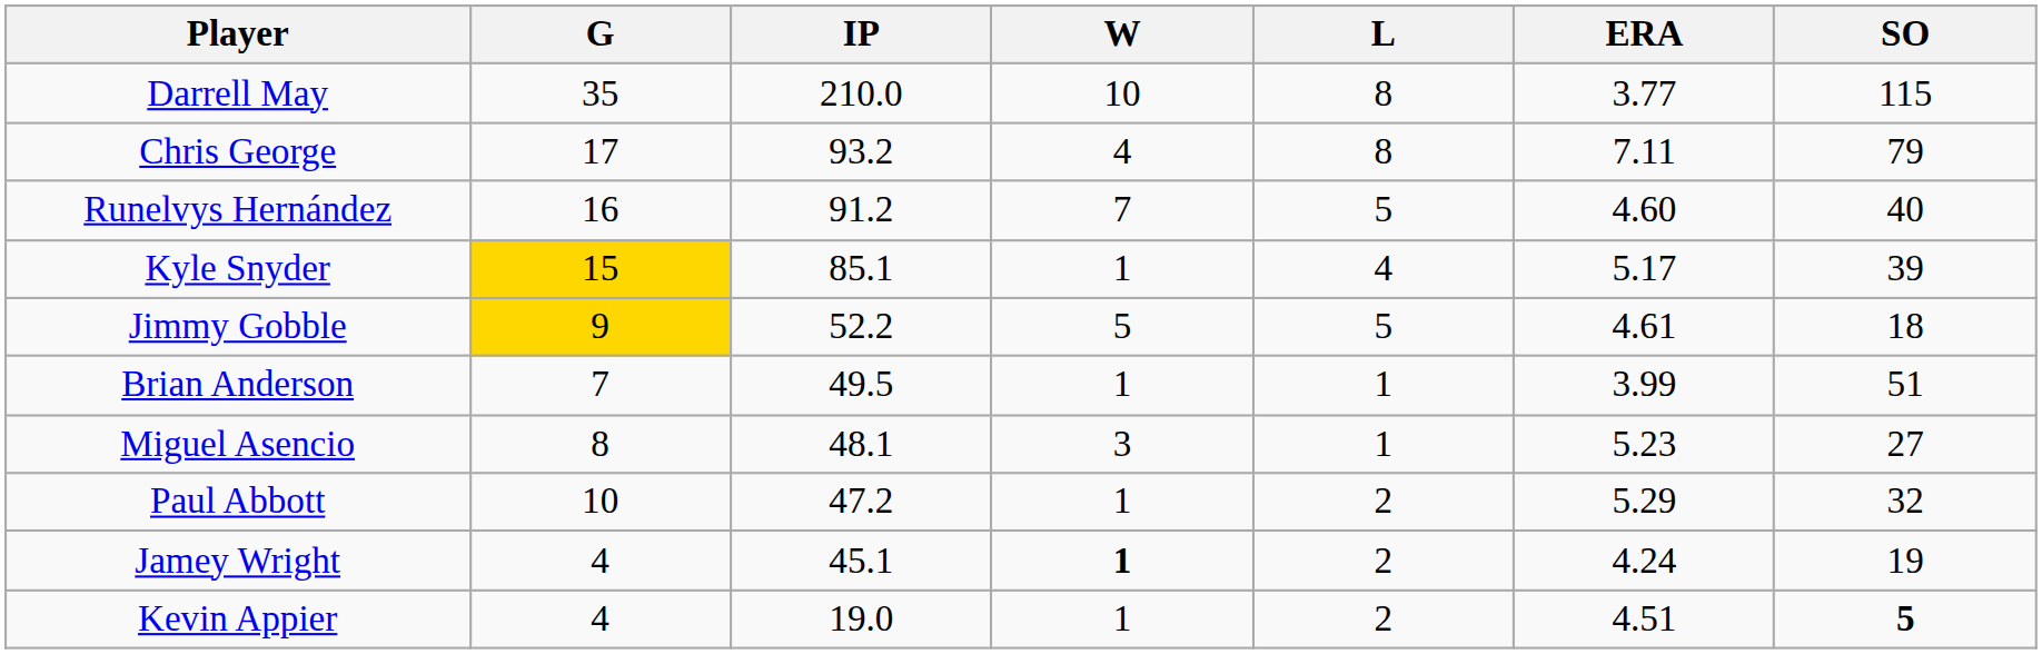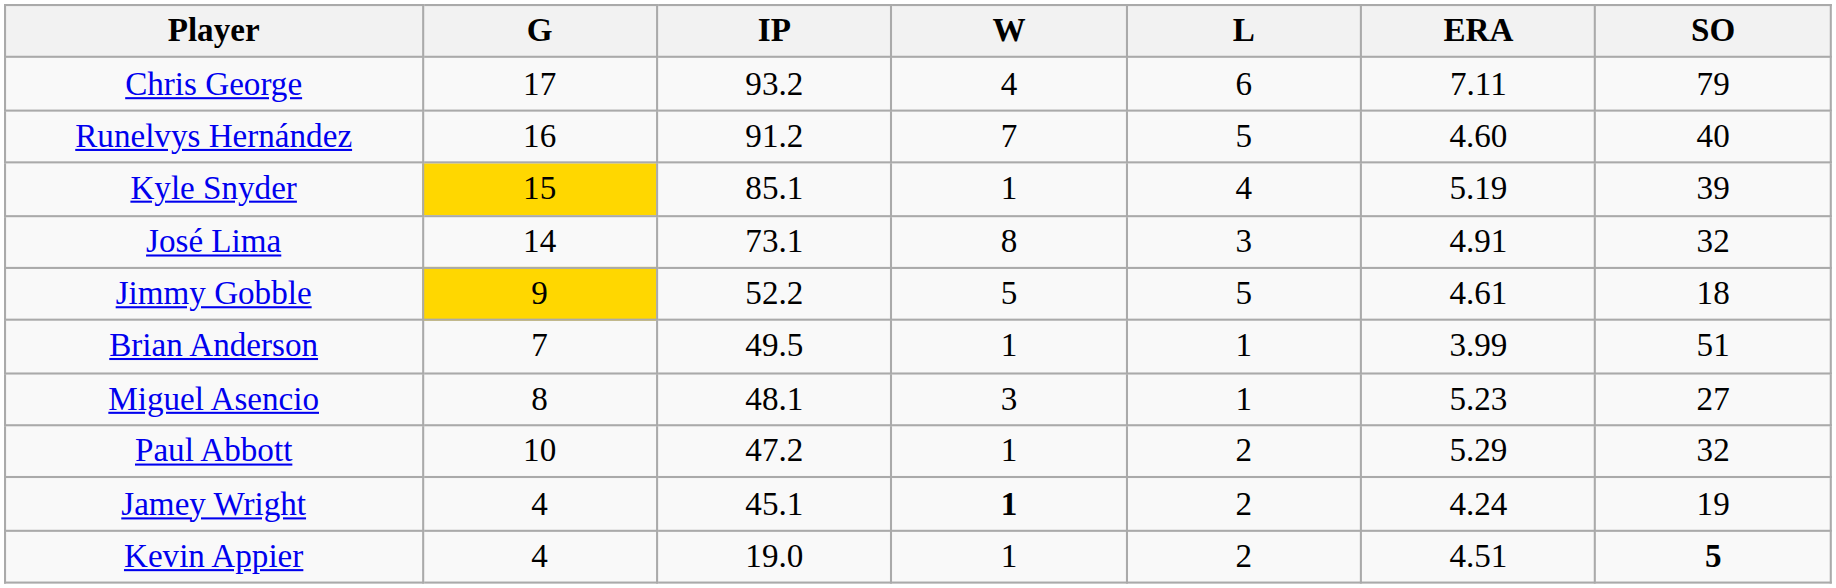 <table class="wikitable sortable">
 <tr>
 <th bgcolor="#DDDDFF" width="16%">Player</th>
 <th bgcolor="#DDDDFF" width="9%">G</th>
 <th bgcolor="#DDDDFF" width="9%">IP</th>
 <th bgcolor="#DDDDFF" width="9%">W</th>
 <th bgcolor="#DDDDFF" width="9%">L</th>
 <th bgcolor="#DDDDFF" width="9%">ERA</th>
 <th bgcolor="#DDDDFF" width="9%">SO</th>
 </tr>
-<tr align="center">
-<td><a href='#'>Darrell May</a></td>
-<td>35</td>
-<td>210.0</td>
-<td>10</td>
-<td>8</td>
-<td>3.77</td>
-<td>115</td>
-</tr>
 <tr align=center>
 <td><a href='#'>Chris George</a></td>
 <td>17</td>
 <td>93.2</td>
 <td>4</td>
-<td>8</td>
+<td>6</td>
 <td>7.11</td>
 <td>79</td>
 </tr>
 <tr align=center>
 <td><a href='#'>Runelvys Hernández</a></td>
 <td>16</td>
 <td>91.2</td>
 <td>7</td>
 <td>5</td>
 <td>4.60</td>
 <td>40</td>
 </tr>
 <tr align=center>
 <td><a href='#'>Kyle Snyder</a></td>
 <td style="background: gold;">15</td>
 <td>85.1</td>
 <td>1</td>
 <td>4</td>
-<td>5.17</td>
+<td>5.19</td>
 <td>39</td>
+</tr>
+<tr align=center>
+<td><a href='#'>José Lima</a></td>
+<td>14</td>
+<td>73.1</td>
+<td>8</td>
+<td>3</td>
+<td>4.91</td>
+<td>32</td>
 </tr>
 <tr align=center>
 <td><a href='#'>Jimmy Gobble</a></td>
 <td style="background: gold;">9</td>
 <td>52.2</td>
 <td>5</td>
 <td>5</td>
 <td>4.61</td>
 <td>18</td>
 </tr>
 <tr align=center>
 <td><a href='#'>Brian Anderson</a></td>
 <td>7</td>
 <td>49.5</td>
 <td>1</td>
 <td>1</td>
 <td>3.99</td>
 <td>51</td>
 </tr>
 <tr align=center>
 <td><a href='#'>Miguel Asencio</a></td>
 <td>8</td>
 <td>48.1</td>
 <td>3</td>
 <td>1</td>
 <td>5.23</td>
 <td>27</td>
 </tr>
 <tr align=center>
 <td><a href='#'>Paul Abbott</a></td>
 <td>10</td>
 <td>47.2</td>
 <td>1</td>
 <td>2</td>
 <td>5.29</td>
 <td>32</td>
 </tr>
 <tr align=center>
 <td><a href='#'>Jamey Wright</a></td>
 <td>4</td>
 <td>45.1</td>
 <td><strong>1</strong></td>
 <td>2</td>
 <td>4.24</td>
 <td>19</td>
 </tr>
 <tr align=center>
 <td><a href='#'>Kevin Appier</a></td>
 <td>4</td>
 <td>19.0</td>
 <td>1</td>
 <td>2</td>
 <td>4.51</td>
 <td><strong>5</strong></td>
 </tr>
 </table>
